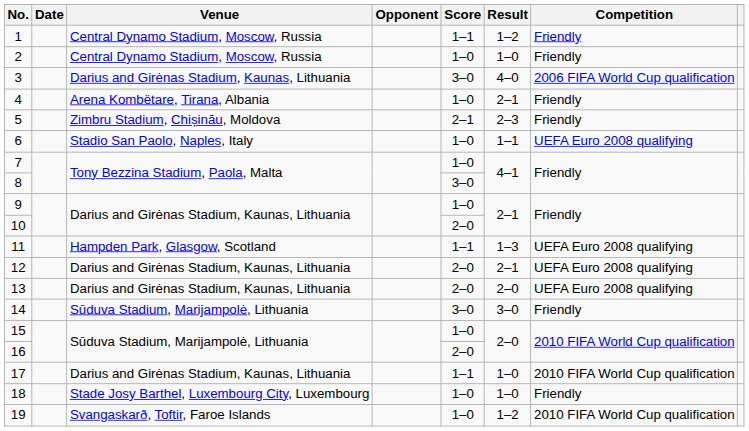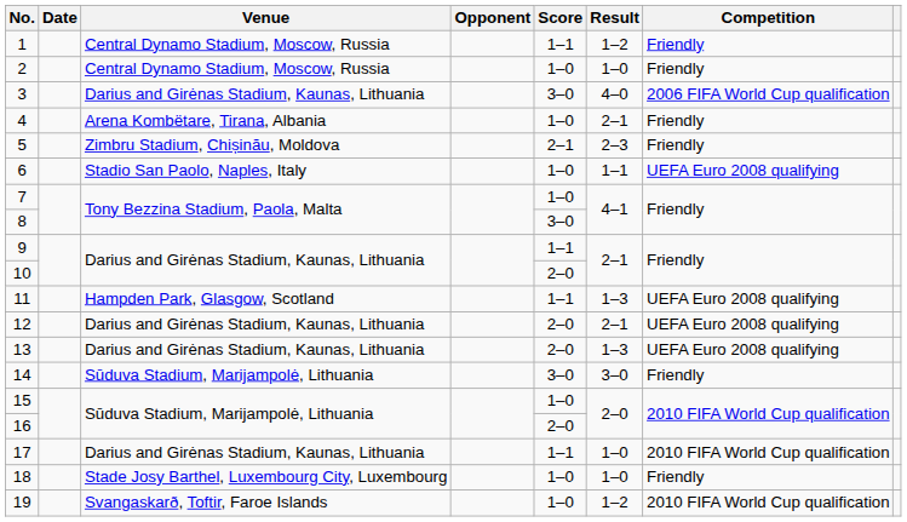 <table class="wikitable sortable">
 <tr>
 <th scope="col">No.</th>
 <th scope="col">Date</th>
 <th scope="col">Venue</th>
 <th scope="col">Opponent</th>
 <th scope="col">Score</th>
 <th scope="col">Result</th>
 <th scope="col">Competition</th>
 <th scope="col" class="unsortable"></th>
 </tr>
 <tr>
 <td style="text-align:center">1</td>
 <td></td>
 <td><a href='#'>Central Dynamo Stadium</a>, <a href='#'>Moscow</a>, Russia</td>
 <td></td>
 <td style="text-align:center">1–1</td>
 <td style="text-align:center">1–2</td>
 <td><a href='#'>Friendly</a></td>
 <td></td>
 </tr>
 <tr>
 <td style="text-align:center">2</td>
 <td></td>
 <td><a href='#'>Central Dynamo Stadium</a>, <a href='#'>Moscow</a>, Russia</td>
 <td></td>
 <td style="text-align:center">1–0</td>
 <td style="text-align:center">1–0</td>
 <td>Friendly</td>
 <td></td>
 </tr>
 <tr>
 <td style="text-align:center">3</td>
 <td></td>
 <td><a href='#'>Darius and Girėnas Stadium</a>, <a href='#'>Kaunas</a>, Lithuania</td>
 <td></td>
 <td style="text-align:center">3–0</td>
 <td style="text-align:center">4–0</td>
 <td><a href='#'>2006 FIFA World Cup qualification</a></td>
 <td></td>
 </tr>
 <tr>
 <td style="text-align:center">4</td>
 <td></td>
 <td><a href='#'>Arena Kombëtare</a>, <a href='#'>Tirana</a>, Albania</td>
 <td></td>
 <td style="text-align:center">1–0</td>
 <td style="text-align:center">2–1</td>
 <td>Friendly</td>
 <td></td>
 </tr>
 <tr>
 <td style="text-align:center">5</td>
 <td></td>
 <td><a href='#'>Zimbru Stadium</a>, <a href='#'>Chișinău</a>, Moldova</td>
 <td></td>
 <td style="text-align:center">2–1</td>
 <td style="text-align:center">2–3</td>
 <td>Friendly</td>
 <td></td>
 </tr>
 <tr>
 <td style="text-align:center">6</td>
 <td></td>
 <td><a href='#'>Stadio San Paolo</a>, <a href='#'>Naples</a>, Italy</td>
 <td></td>
 <td style="text-align:center">1–0</td>
 <td style="text-align:center">1–1</td>
 <td><a href='#'>UEFA Euro 2008 qualifying</a></td>
 <td></td>
 </tr>
 <tr>
 <td style="text-align:center">7</td>
 <td rowspan="2"></td>
 <td rowspan="2"><a href='#'>Tony Bezzina Stadium</a>, <a href='#'>Paola</a>, Malta</td>
 <td rowspan="2"></td>
 <td style="text-align:center">1–0</td>
 <td rowspan="2" style="text-align:center">4–1</td>
 <td rowspan="2">Friendly</td>
 <td rowspan="2"></td>
 </tr>
 <tr>
 <td style="text-align:center">8</td>
 <td style="text-align:center">3–0</td>
 </tr>
 <tr>
 <td style="text-align:center">9</td>
 <td rowspan="2"></td>
 <td rowspan="2">Darius and Girėnas Stadium, Kaunas, Lithuania</td>
 <td rowspan="2"></td>
-<td style="text-align:center">1–0</td>
+<td style="text-align:center">1–1</td>
 <td rowspan="2" style="text-align:center">2–1</td>
 <td rowspan="2">Friendly</td>
 <td rowspan="2"></td>
 </tr>
 <tr>
 <td style="text-align:center">10</td>
 <td style="text-align:center">2–0</td>
 </tr>
 <tr>
 <td style="text-align:center">11</td>
 <td></td>
 <td><a href='#'>Hampden Park</a>, <a href='#'>Glasgow</a>, Scotland</td>
 <td></td>
 <td style="text-align:center">1–1</td>
 <td style="text-align:center">1–3</td>
 <td>UEFA Euro 2008 qualifying</td>
 <td></td>
 </tr>
 <tr>
 <td style="text-align:center">12</td>
 <td></td>
 <td>Darius and Girėnas Stadium, Kaunas, Lithuania</td>
 <td></td>
 <td style="text-align:center">2–0</td>
 <td style="text-align:center">2–1</td>
 <td>UEFA Euro 2008 qualifying</td>
 <td></td>
 </tr>
 <tr>
 <td style="text-align:center">13</td>
 <td></td>
 <td>Darius and Girėnas Stadium, Kaunas, Lithuania</td>
 <td></td>
 <td style="text-align:center">2–0</td>
-<td style="text-align:center">2–0</td>
+<td style="text-align:center">1–3</td>
 <td>UEFA Euro 2008 qualifying</td>
 <td></td>
 </tr>
 <tr>
 <td style="text-align:center">14</td>
 <td></td>
 <td><a href='#'>Sūduva Stadium</a>, <a href='#'>Marijampolė</a>, Lithuania</td>
 <td></td>
 <td style="text-align:center">3–0</td>
 <td style="text-align:center">3–0</td>
 <td>Friendly</td>
 <td></td>
 </tr>
 <tr>
 <td style="text-align:center">15</td>
 <td rowspan="2"></td>
 <td rowspan="2">Sūduva Stadium, Marijampolė, Lithuania</td>
 <td rowspan="2"></td>
 <td style="text-align:center">1–0</td>
 <td rowspan="2" style="text-align:center">2–0</td>
 <td rowspan="2"><a href='#'>2010 FIFA World Cup qualification</a></td>
 <td rowspan="2"></td>
 </tr>
 <tr>
 <td style="text-align:center">16</td>
 <td style="text-align:center">2–0</td>
 </tr>
 <tr>
 <td style="text-align:center">17</td>
 <td></td>
 <td>Darius and Girėnas Stadium, Kaunas, Lithuania</td>
 <td></td>
 <td style="text-align:center">1–1</td>
 <td style="text-align:center">1–0</td>
 <td>2010 FIFA World Cup qualification</td>
 <td></td>
 </tr>
 <tr>
 <td style="text-align:center">18</td>
 <td></td>
 <td><a href='#'>Stade Josy Barthel</a>, <a href='#'>Luxembourg City</a>, Luxembourg</td>
 <td></td>
 <td style="text-align:center">1–0</td>
 <td style="text-align:center">1–0</td>
 <td>Friendly</td>
 <td></td>
 </tr>
 <tr>
 <td style="text-align:center">19</td>
 <td></td>
 <td><a href='#'>Svangaskarð</a>, <a href='#'>Toftir</a>, Faroe Islands</td>
 <td></td>
 <td style="text-align:center">1–0</td>
 <td style="text-align:center">1–2</td>
 <td>2010 FIFA World Cup qualification</td>
 <td></td>
 </tr>
 </table>
